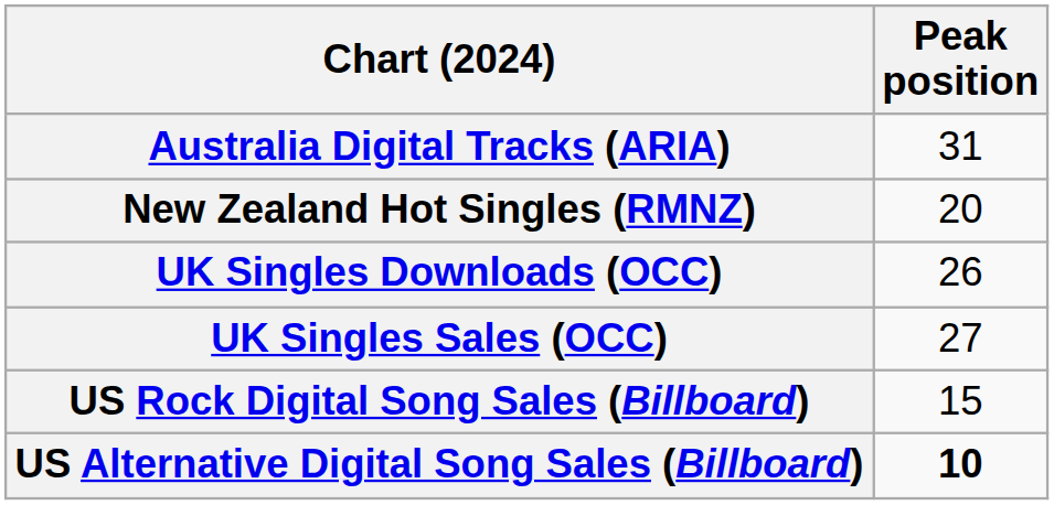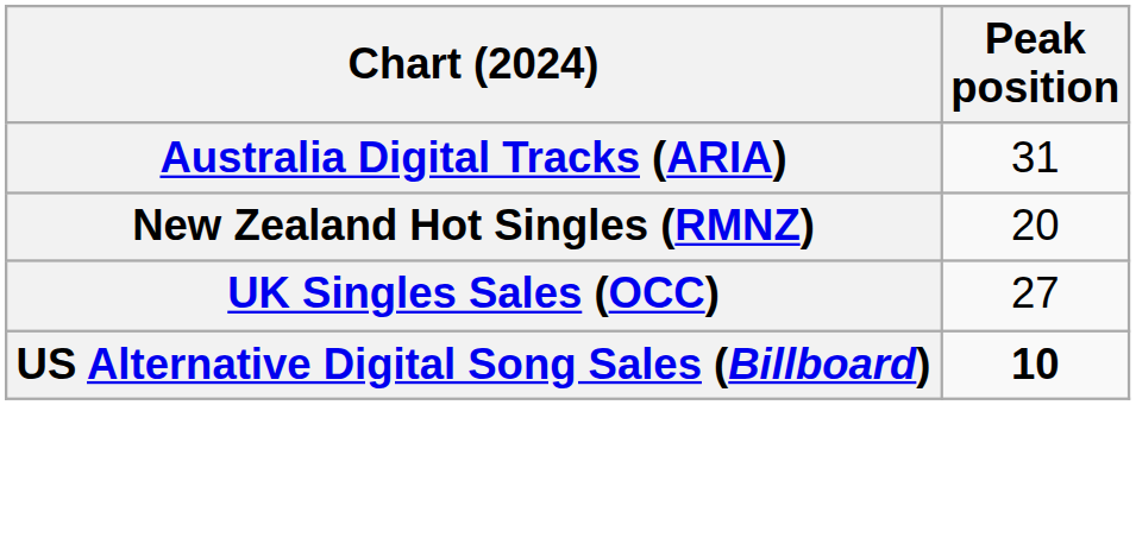 <table class="wikitable sortable plainrowheaders" style="text-align:center">
 <tr>
 <th scope="col">Chart (2024)</th>
 <th scope="col">Peak<br>position</th>
 </tr>
 <tr>
 <th scope="row"><a href='#'>Australia Digital Tracks</a> (<a href='#'>ARIA</a>)</th>
 <td>31</td>
 </tr>
 <tr>
 <th scope="row">New Zealand Hot Singles (<a href='#'>RMNZ</a>)</th>
 <td>20</td>
 </tr>
 <tr>
-<th scope="row"><a href='#'>UK Singles Downloads</a> (<a href='#'>OCC</a>)</th>
-<td>26</td>
-</tr>
-<tr>
 <th scope="row"><a href='#'>UK Singles Sales</a> (<a href='#'>OCC</a>)</th>
 <td>27</td>
-</tr>
-<tr>
-<th scope="row">US <a href='#'>Rock Digital Song Sales</a> (<em><a href='#'>Billboard</a></em>)</th>
-<td>15</td>
 </tr>
 <tr>
 <th scope="row">US <a href='#'>Alternative Digital Song Sales</a> (<em><a href='#'>Billboard</a></em>)</th>
 <td><strong>10</strong></td>
 </tr>
 </table>
